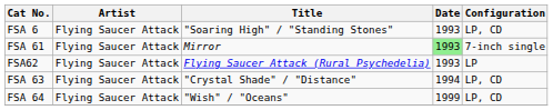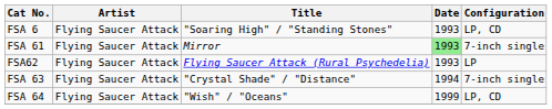 <table class="wikitable">
 <tr>
 <th>Cat No.</th>
 <th>Artist</th>
 <th>Title</th>
 <th>Date</th>
 <th>Configuration</th>
 </tr>
 <tr>
 <td>FSA 6</td>
 <td>Flying Saucer Attack</td>
 <td>"Soaring High" / "Standing Stones"</td>
 <td>1993</td>
 <td>LP, CD</td>
 </tr>
 <tr>
 <td>FSA 61</td>
 <td>Flying Saucer Attack</td>
 <td><em>Mirror</em></td>
 <td style="background: lightgreen;">1993</td>
 <td>7-inch single</td>
 </tr>
 <tr>
 <td>FSA62</td>
 <td>Flying Saucer Attack</td>
 <td><em><a href='#'>Flying Saucer Attack (Rural Psychedelia)</a></em></td>
 <td>1993</td>
 <td>LP</td>
 </tr>
 <tr>
 <td>FSA 63</td>
 <td>Flying Saucer Attack</td>
 <td>"Crystal Shade" / "Distance"</td>
 <td>1994</td>
-<td>LP, CD</td>
+<td>7-inch single</td>
 </tr>
 <tr>
 <td>FSA 64</td>
 <td>Flying Saucer Attack</td>
 <td>"Wish" / "Oceans"</td>
 <td>1999</td>
 <td>LP, CD</td>
 </tr>
 <tr>
 </tr>
 </table>
